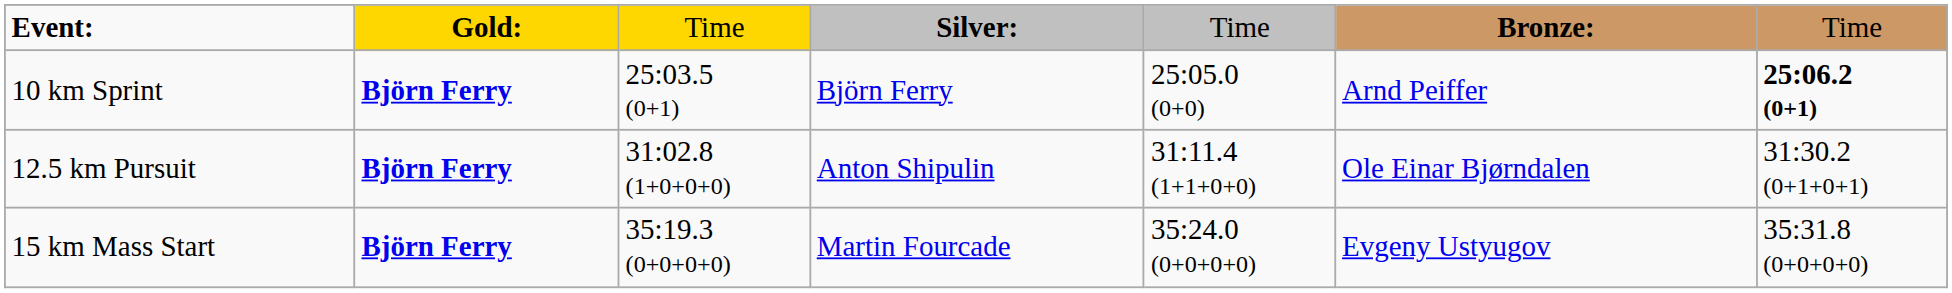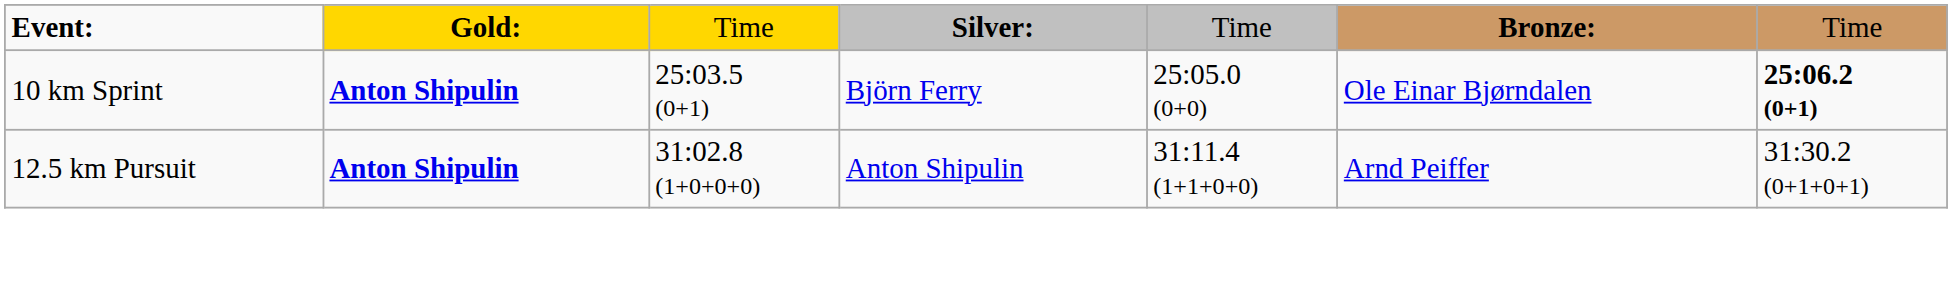 <table class="wikitable" width=85%>
 <tr>
 <td><strong>Event:</strong></td>
 <td style="text-align:center;background-color:gold;"><strong>Gold:</strong></td>
 <td style="text-align:center;background-color:gold;">Time</td>
 <td style="text-align:center;background-color:silver;"><strong>Silver:</strong></td>
 <td style="text-align:center;background-color:silver;">Time</td>
 <td style="text-align:center;background-color:#CC9966;"><strong>Bronze:</strong></td>
 <td style="text-align:center;background-color:#CC9966;">Time</td>
 </tr>
 <tr>
 <td>10 km Sprint<br></td>
-<td><strong><a href='#'>Björn Ferry</a></strong><br><small></small></td>
+<td><strong><a href='#'>Anton Shipulin</a></strong><br><small></small></td>
 <td>25:03.5<br><small>(0+1)</small></td>
 <td><a href='#'>Björn Ferry</a><br><small></small></td>
 <td>25:05.0<br><small>(0+0)</small></td>
-<td><a href='#'>Arnd Peiffer</a><br><small></small></td>
+<td><a href='#'>Ole Einar Bjørndalen</a><br><small></small></td>
 <td><strong>25:06.2<br><small>(0+1)</small></strong></td>
 </tr>
 <tr>
 <td>12.5 km Pursuit<br></td>
-<td><strong><a href='#'>Björn Ferry</a></strong><br><small></small></td>
+<td><strong><a href='#'>Anton Shipulin</a></strong><br><small></small></td>
 <td>31:02.8<br><small>(1+0+0+0)</small></td>
 <td><a href='#'>Anton Shipulin</a><br><small></small></td>
 <td>31:11.4<br><small>(1+1+0+0)</small></td>
-<td><a href='#'>Ole Einar Bjørndalen</a><br><small></small></td>
+<td><a href='#'>Arnd Peiffer</a><br><small></small></td>
 <td>31:30.2<br><small>(0+1+0+1)</small></td>
 </tr>
-<tr>
-<td>15 km Mass Start<br></td>
-<td><strong><a href='#'>Björn Ferry</a></strong><br><small></small></td>
-<td>35:19.3<br><small>(0+0+0+0)</small></td>
-<td><a href='#'>Martin Fourcade</a><br><small></small></td>
-<td>35:24.0<br><small>(0+0+0+0)</small></td>
-<td><a href='#'>Evgeny Ustyugov</a><br><small></small></td>
-<td>35:31.8<br><small>(0+0+0+0)</small></td>
-</tr>
 </table>
